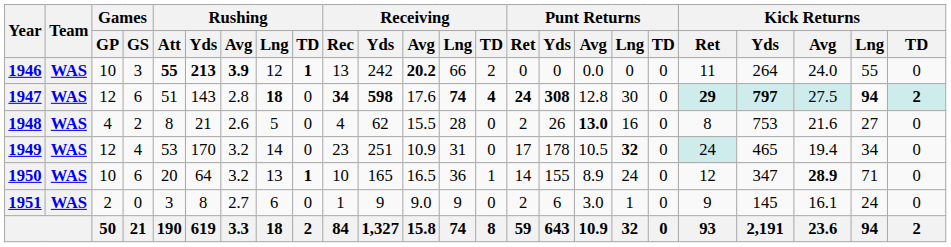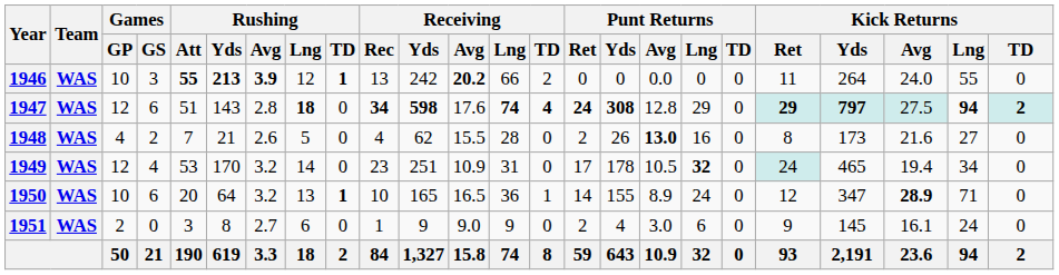 <table class="wikitable" style="text-align:center;">
 <tr>
 <th rowspan="2">Year</th>
 <th rowspan="2">Team</th>
 <th colspan="2">Games</th>
 <th colspan="5">Rushing</th>
 <th colspan="5">Receiving</th>
 <th colspan="5">Punt Returns</th>
 <th colspan="5">Kick Returns</th>
 </tr>
 <tr>
 <th>GP</th>
 <th>GS</th>
 <th>Att</th>
 <th>Yds</th>
 <th>Avg</th>
 <th>Lng</th>
 <th>TD</th>
 <th>Rec</th>
 <th>Yds</th>
 <th>Avg</th>
 <th>Lng</th>
 <th>TD</th>
 <th>Ret</th>
 <th>Yds</th>
 <th>Avg</th>
 <th>Lng</th>
 <th>TD</th>
 <th>Ret</th>
 <th>Yds</th>
 <th>Avg</th>
 <th>Lng</th>
 <th>TD</th>
 </tr>
 <tr>
 <th><a href='#'>1946</a></th>
 <th><a href='#'>WAS</a></th>
 <td>10</td>
 <td>3</td>
 <td><strong>55</strong></td>
 <td><strong>213</strong></td>
 <td><strong>3.9</strong></td>
 <td>12</td>
 <td><strong>1</strong></td>
 <td>13</td>
 <td>242</td>
 <td><strong>20.2</strong></td>
 <td>66</td>
 <td>2</td>
 <td>0</td>
 <td>0</td>
 <td>0.0</td>
 <td>0</td>
 <td>0</td>
 <td>11</td>
 <td>264</td>
 <td>24.0</td>
 <td>55</td>
 <td>0</td>
 </tr>
 <tr>
 <th><a href='#'>1947</a></th>
 <th><a href='#'>WAS</a></th>
 <td>12</td>
 <td>6</td>
 <td>51</td>
 <td>143</td>
 <td>2.8</td>
 <td><strong>18</strong></td>
 <td>0</td>
 <td><strong>34</strong></td>
 <td><strong>598</strong></td>
 <td>17.6</td>
 <td><strong>74</strong></td>
 <td><strong>4</strong></td>
 <td><strong>24</strong></td>
 <td><strong>308</strong></td>
 <td>12.8</td>
-<td>30</td>
+<td>29</td>
 <td>0</td>
 <td style="background:#cfecec; width:3em;"><strong>29</strong></td>
 <td style="background:#cfecec; width:3em;"><strong>797</strong></td>
 <td style="background:#cfecec; width:3em;">27.5</td>
 <td><strong>94</strong></td>
 <td style="background:#cfecec; width:3em;"><strong>2</strong></td>
 </tr>
 <tr>
 <th><a href='#'>1948</a></th>
 <th><a href='#'>WAS</a></th>
 <td>4</td>
 <td>2</td>
-<td>8</td>
+<td>7</td>
 <td>21</td>
 <td>2.6</td>
 <td>5</td>
 <td>0</td>
 <td>4</td>
 <td>62</td>
 <td>15.5</td>
 <td>28</td>
 <td>0</td>
 <td>2</td>
 <td>26</td>
 <td><strong>13.0</strong></td>
 <td>16</td>
 <td>0</td>
 <td>8</td>
-<td>753</td>
+<td>173</td>
 <td>21.6</td>
 <td>27</td>
 <td>0</td>
 </tr>
 <tr>
 <th><a href='#'>1949</a></th>
 <th><a href='#'>WAS</a></th>
 <td>12</td>
 <td>4</td>
 <td>53</td>
 <td>170</td>
 <td>3.2</td>
 <td>14</td>
 <td>0</td>
 <td>23</td>
 <td>251</td>
 <td>10.9</td>
 <td>31</td>
 <td>0</td>
 <td>17</td>
 <td>178</td>
 <td>10.5</td>
 <td><strong>32</strong></td>
 <td>0</td>
 <td style="background:#cfecec; width:3em;">24</td>
 <td>465</td>
 <td>19.4</td>
 <td>34</td>
 <td>0</td>
 </tr>
 <tr>
 <th><a href='#'>1950</a></th>
 <th><a href='#'>WAS</a></th>
 <td>10</td>
 <td>6</td>
 <td>20</td>
 <td>64</td>
 <td>3.2</td>
 <td>13</td>
 <td><strong>1</strong></td>
 <td>10</td>
 <td>165</td>
 <td>16.5</td>
 <td>36</td>
 <td>1</td>
 <td>14</td>
 <td>155</td>
 <td>8.9</td>
 <td>24</td>
 <td>0</td>
 <td>12</td>
 <td>347</td>
 <td><strong>28.9</strong></td>
 <td>71</td>
 <td>0</td>
 </tr>
 <tr>
 <th><a href='#'>1951</a></th>
 <th><a href='#'>WAS</a></th>
 <td>2</td>
 <td>0</td>
 <td>3</td>
 <td>8</td>
 <td>2.7</td>
 <td>6</td>
 <td>0</td>
 <td>1</td>
 <td>9</td>
 <td>9.0</td>
 <td>9</td>
 <td>0</td>
 <td>2</td>
+<td>4</td>
+<td>3.0</td>
 <td>6</td>
-<td>3.0</td>
-<td>1</td>
 <td>0</td>
 <td>9</td>
 <td>145</td>
 <td>16.1</td>
 <td>24</td>
 <td>0</td>
 </tr>
 <tr>
 <th colspan="2"></th>
 <th>50</th>
 <th>21</th>
 <th>190</th>
 <th>619</th>
 <th>3.3</th>
 <th>18</th>
 <th>2</th>
 <th>84</th>
 <th>1,327</th>
 <th>15.8</th>
 <th>74</th>
 <th>8</th>
 <th>59</th>
 <th>643</th>
 <th>10.9</th>
 <th>32</th>
 <th>0</th>
 <th>93</th>
 <th>2,191</th>
 <th>23.6</th>
 <th>94</th>
 <th>2</th>
 </tr>
 </table>
